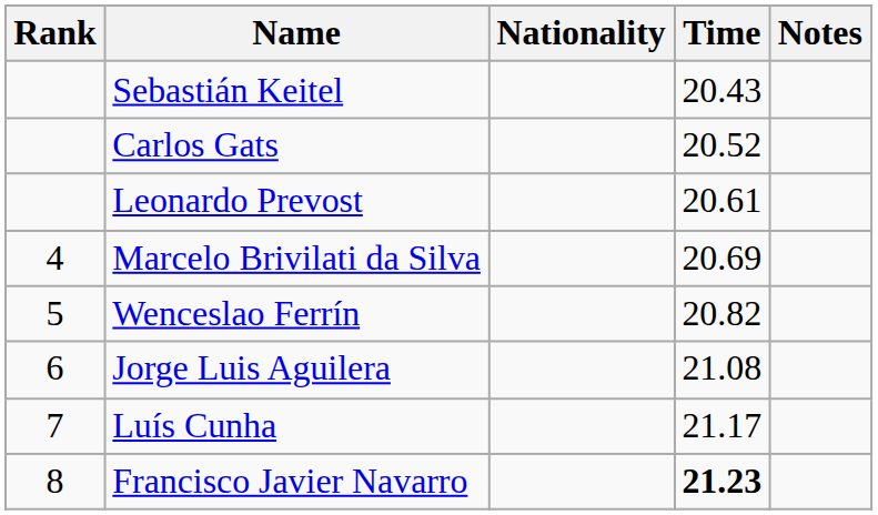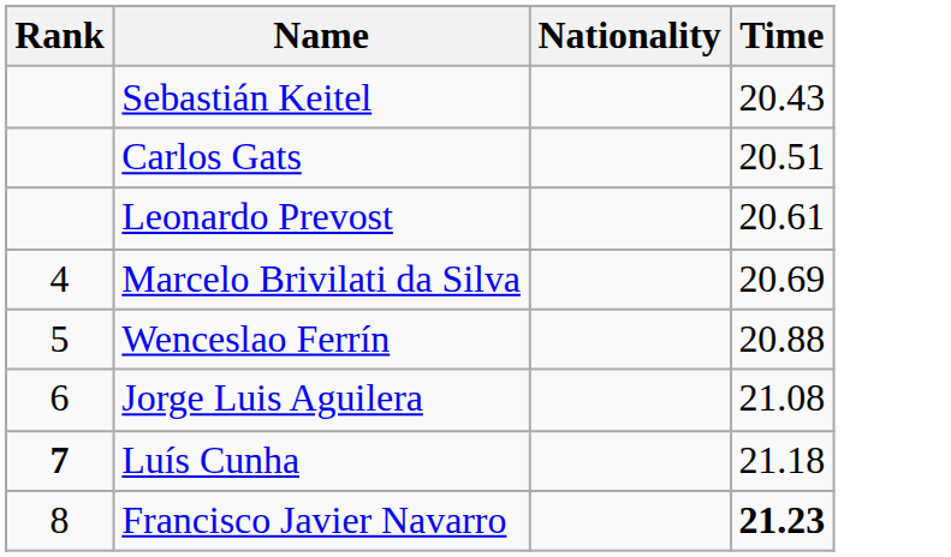 <table class="wikitable sortable" style="text-align:center">
 <tr>
 <th>Rank</th>
 <th>Name</th>
 <th>Nationality</th>
 <th>Time</th>
-<th>Notes</th>
 </tr>
 <tr>
 <td align=center></td>
 <td align=left><a href='#'>Sebastián Keitel</a></td>
 <td align=left></td>
 <td>20.43</td>
-<td></td>
 </tr>
 <tr>
 <td align=center></td>
 <td align=left><a href='#'>Carlos Gats</a></td>
 <td align=left></td>
-<td>20.52</td>
-<td></td>
+<td>20.51</td>
 </tr>
 <tr>
 <td align=center></td>
 <td align=left><a href='#'>Leonardo Prevost</a></td>
 <td align=left></td>
 <td>20.61</td>
-<td></td>
 </tr>
 <tr>
 <td align=center>4</td>
 <td align=left><a href='#'>Marcelo Brivilati da Silva</a></td>
 <td align=left></td>
 <td>20.69</td>
-<td></td>
 </tr>
 <tr>
 <td align=center>5</td>
 <td align=left><a href='#'>Wenceslao Ferrín</a></td>
 <td align=left></td>
-<td>20.82</td>
-<td></td>
+<td>20.88</td>
 </tr>
 <tr>
 <td align=center>6</td>
 <td align=left><a href='#'>Jorge Luis Aguilera</a></td>
 <td align=left></td>
 <td>21.08</td>
-<td></td>
 </tr>
 <tr>
-<td align=center>7</td>
+<td align=center><strong>7</strong></td>
 <td align=left><a href='#'>Luís Cunha</a></td>
 <td align=left></td>
-<td>21.17</td>
-<td></td>
+<td>21.18</td>
 </tr>
 <tr>
 <td align=center>8</td>
 <td align=left><a href='#'>Francisco Javier Navarro</a></td>
 <td align=left></td>
 <td><strong>21.23</strong></td>
-<td></td>
 </tr>
 </table>
